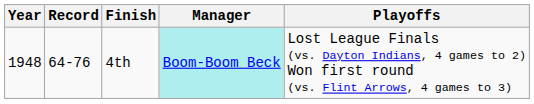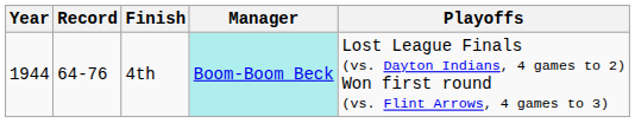 <table class="wikitable">
 <tr>
 <th>Year</th>
 <th>Record</th>
 <th>Finish</th>
 <th>Manager</th>
 <th>Playoffs</th>
 </tr>
 <tr>
-<td>1948</td>
+<td>1944</td>
 <td>64-76</td>
 <td>4th</td>
 <td style="background: paleturquoise;"><a href='#'>Boom-Boom Beck</a></td>
 <td>Lost League Finals<br><small>(vs. <a href='#'>Dayton Indians</a>, 4 games to 2)</small><br>Won first round<br><small>(vs. <a href='#'>Flint Arrows</a>, 4 games to 3)</small></td>
 </tr>
 </table>
